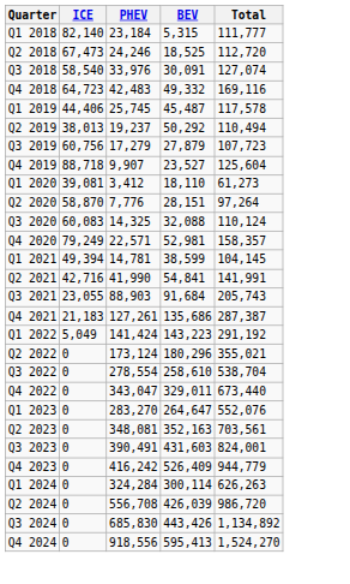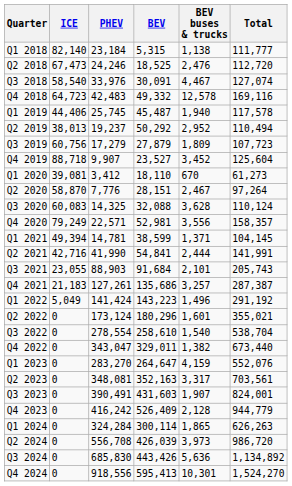 <table class="wikitable defaultright col1left">
 <tr>
 <th>Quarter</th>
 <th><a href='#'>ICE</a></th>
 <th><a href='#'>PHEV</a></th>
 <th><a href='#'>BEV</a></th>
+<th>BEV<br>buses <br>& trucks</th>
 <th>Total</th>
 </tr>
 <tr>
 <td>Q1 2018</td>
 <td>82,140</td>
 <td>23,184</td>
 <td>5,315</td>
+<td>1,138</td>
 <td>111,777</td>
 </tr>
 <tr>
 <td>Q2 2018</td>
 <td>67,473</td>
 <td>24,246</td>
 <td>18,525</td>
+<td>2,476</td>
 <td>112,720</td>
 </tr>
 <tr>
 <td>Q3 2018</td>
 <td>58,540</td>
 <td>33,976</td>
 <td>30,091</td>
+<td>4,467</td>
 <td>127,074</td>
 </tr>
 <tr>
 <td>Q4 2018</td>
 <td>64,723</td>
 <td>42,483</td>
 <td>49,332</td>
+<td>12,578</td>
 <td>169,116</td>
 </tr>
 <tr>
 <td>Q1 2019</td>
 <td>44,406</td>
 <td>25,745</td>
 <td>45,487</td>
+<td>1,940</td>
 <td>117,578</td>
 </tr>
 <tr>
 <td>Q2 2019</td>
 <td>38,013</td>
 <td>19,237</td>
 <td>50,292</td>
+<td>2,952</td>
 <td>110,494</td>
 </tr>
 <tr>
 <td>Q3 2019</td>
 <td>60,756</td>
 <td>17,279</td>
 <td>27,879</td>
+<td>1,809</td>
 <td>107,723</td>
 </tr>
 <tr>
 <td>Q4 2019</td>
 <td>88,718</td>
 <td>9,907</td>
 <td>23,527</td>
+<td>3,452</td>
 <td>125,604</td>
 </tr>
 <tr>
 <td>Q1 2020</td>
 <td>39,081</td>
 <td>3,412</td>
 <td>18,110</td>
+<td>670</td>
 <td>61,273</td>
 </tr>
 <tr>
 <td>Q2 2020</td>
 <td>58,870</td>
 <td>7,776</td>
 <td>28,151</td>
+<td>2,467</td>
 <td>97,264</td>
 </tr>
 <tr>
 <td>Q3 2020</td>
 <td>60,083</td>
 <td>14,325</td>
 <td>32,088</td>
+<td>3,628</td>
 <td>110,124</td>
 </tr>
 <tr>
 <td>Q4 2020</td>
 <td>79,249</td>
 <td>22,571</td>
 <td>52,981</td>
+<td>3,556</td>
 <td>158,357</td>
 </tr>
 <tr>
 <td>Q1 2021</td>
 <td>49,394</td>
 <td>14,781</td>
 <td>38,599</td>
+<td>1,371</td>
 <td>104,145</td>
 </tr>
 <tr>
 <td>Q2 2021</td>
 <td>42,716</td>
 <td>41,990</td>
 <td>54,841</td>
+<td>2,444</td>
 <td>141,991</td>
 </tr>
 <tr>
 <td>Q3 2021</td>
 <td>23,055</td>
 <td>88,903</td>
 <td>91,684</td>
+<td>2,101</td>
 <td>205,743</td>
 </tr>
 <tr>
 <td>Q4 2021</td>
 <td>21,183</td>
 <td>127,261</td>
 <td>135,686</td>
+<td>3,257</td>
 <td>287,387</td>
 </tr>
 <tr>
 <td>Q1 2022</td>
 <td>5,049</td>
 <td>141,424</td>
 <td>143,223</td>
+<td>1,496</td>
 <td>291,192</td>
 </tr>
 <tr>
 <td>Q2 2022</td>
 <td>0</td>
 <td>173,124</td>
 <td>180,296</td>
+<td>1,601</td>
 <td>355,021</td>
 </tr>
 <tr>
 <td>Q3 2022</td>
 <td>0</td>
 <td>278,554</td>
 <td>258,610</td>
+<td>1,540</td>
 <td>538,704</td>
 </tr>
 <tr>
 <td>Q4 2022</td>
 <td>0</td>
 <td>343,047</td>
 <td>329,011</td>
+<td>1,382</td>
 <td>673,440</td>
 </tr>
 <tr>
 <td>Q1 2023</td>
 <td>0</td>
 <td>283,270</td>
 <td>264,647</td>
+<td>4,159</td>
 <td>552,076</td>
 </tr>
 <tr>
 <td>Q2 2023</td>
 <td>0</td>
 <td>348,081</td>
 <td>352,163</td>
+<td>3,317</td>
 <td>703,561</td>
 </tr>
 <tr>
 <td>Q3 2023</td>
 <td>0</td>
 <td>390,491</td>
 <td>431,603</td>
+<td>1,907</td>
 <td>824,001</td>
 </tr>
 <tr>
 <td>Q4 2023</td>
 <td>0</td>
 <td>416,242</td>
 <td>526,409</td>
+<td>2,128</td>
 <td>944,779</td>
 </tr>
 <tr>
 <td>Q1 2024</td>
 <td>0</td>
 <td>324,284</td>
 <td>300,114</td>
+<td>1,865</td>
 <td>626,263</td>
 </tr>
 <tr>
 <td>Q2 2024</td>
 <td>0</td>
 <td>556,708</td>
 <td>426,039</td>
+<td>3,973</td>
 <td>986,720</td>
 </tr>
 <tr>
 <td>Q3 2024</td>
 <td>0</td>
 <td>685,830</td>
 <td>443,426</td>
+<td>5,636</td>
 <td>1,134,892</td>
 </tr>
 <tr>
 <td>Q4 2024</td>
 <td>0</td>
 <td>918,556</td>
 <td>595,413</td>
+<td>10,301</td>
 <td>1,524,270</td>
 </tr>
 </table>
